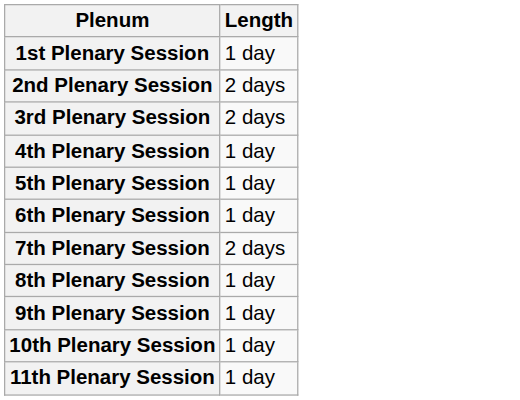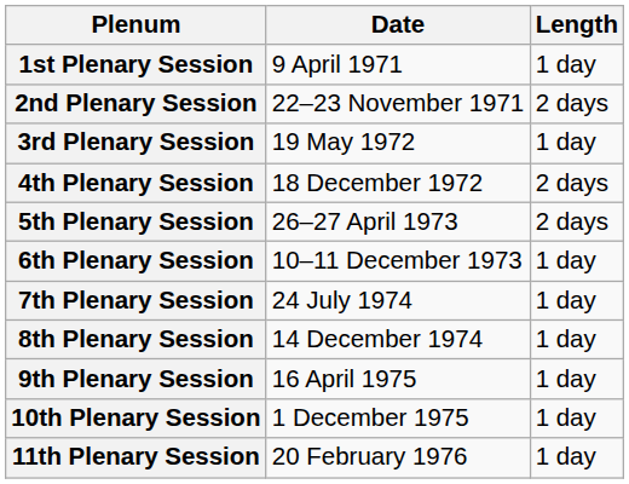 <table class="wikitable sortable plainrowheaders">
 <tr>
 <th scope="col">Plenum</th>
+<th scope="col">Date</th>
 <th scope="col">Length</th>
 </tr>
 <tr>
 <th scope="row">1st Plenary Session</th>
+<td data-sort-value="1">9 April 1971</td>
 <td>1 day</td>
 </tr>
 <tr>
 <th scope="row">2nd Plenary Session</th>
+<td data-sort-value="2">22–23 November 1971</td>
 <td>2 days</td>
 </tr>
 <tr>
 <th scope="row">3rd Plenary Session</th>
+<td data-sort-value="3">19 May 1972</td>
+<td>1 day</td>
+</tr>
+<tr>
+<th scope="row">4th Plenary Session</th>
+<td data-sort-value="4">18 December 1972</td>
 <td>2 days</td>
 </tr>
 <tr>
-<th scope="row">4th Plenary Session</th>
-<td>1 day</td>
-</tr>
-<tr>
 <th scope="row">5th Plenary Session</th>
-<td>1 day</td>
+<td data-sort-value="5">26–27 April 1973</td>
+<td>2 days</td>
 </tr>
 <tr>
 <th scope="row">6th Plenary Session</th>
+<td data-sort-value="6">10–11 December 1973</td>
 <td>1 day</td>
 </tr>
 <tr>
 <th scope="row">7th Plenary Session</th>
-<td>2 days</td>
+<td data-sort-value="7">24 July 1974</td>
+<td>1 day</td>
 </tr>
 <tr>
 <th scope="row">8th Plenary Session</th>
+<td data-sort-value="8">14 December 1974</td>
 <td>1 day</td>
 </tr>
 <tr>
 <th scope="row">9th Plenary Session</th>
+<td data-sort-value="9">16 April 1975</td>
 <td>1 day</td>
 </tr>
 <tr>
 <th scope="row">10th Plenary Session</th>
+<td data-sort-value="10">1 December 1975</td>
 <td>1 day</td>
 </tr>
 <tr>
 <th scope="row">11th Plenary Session</th>
+<td data-sort-value="11">20 February 1976</td>
 <td>1 day</td>
 </tr>
 </table>
